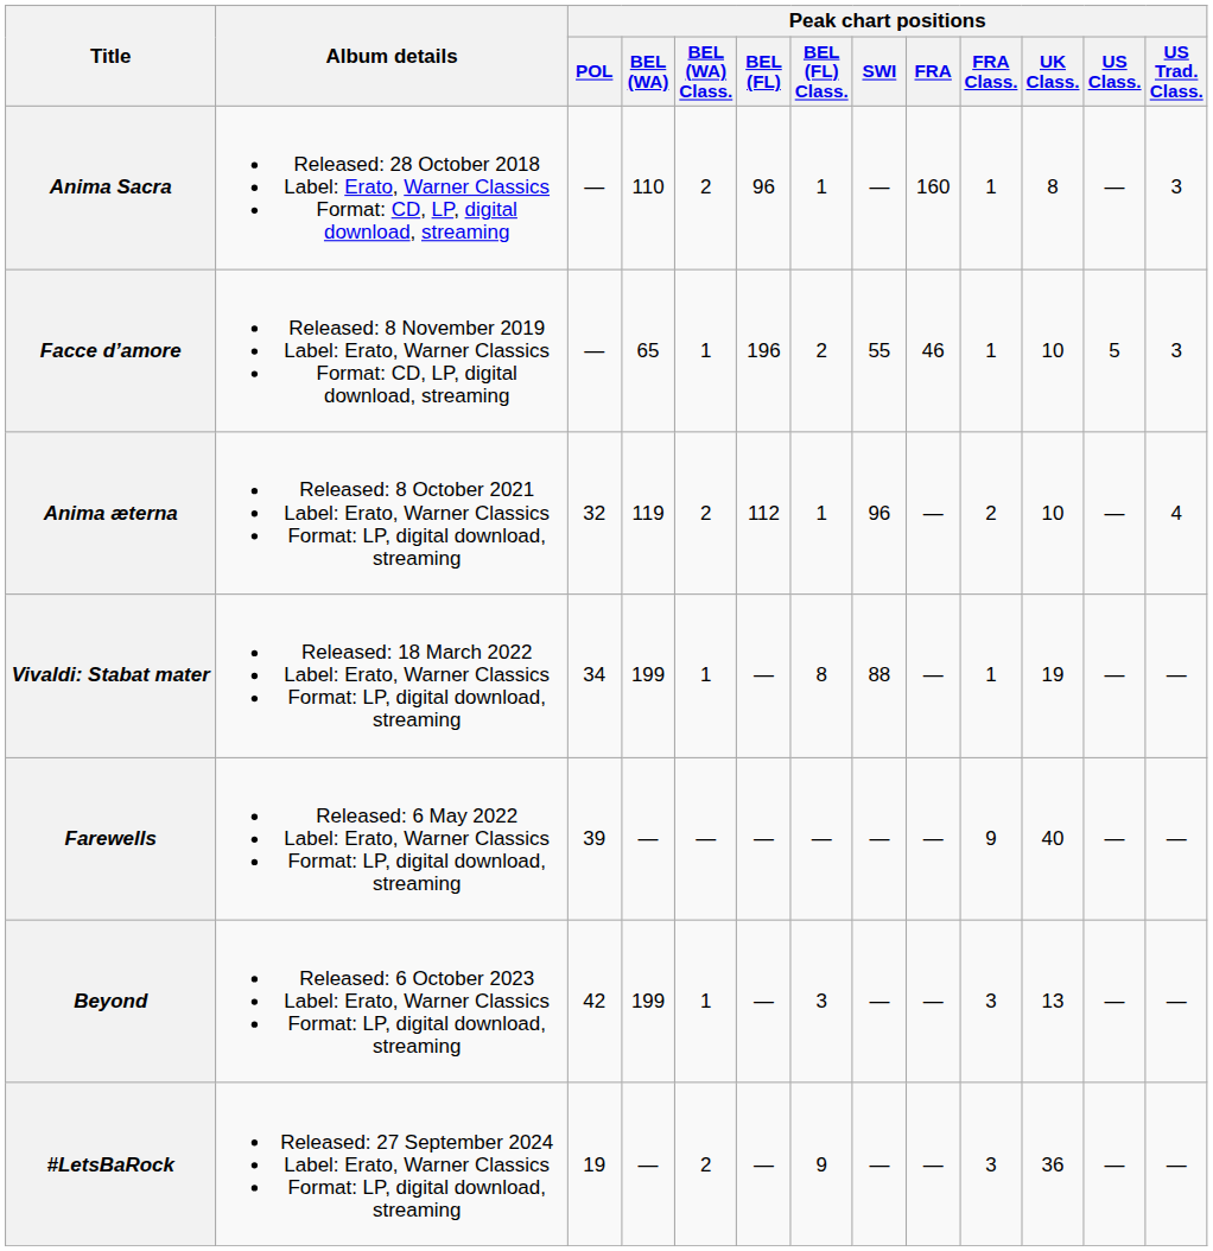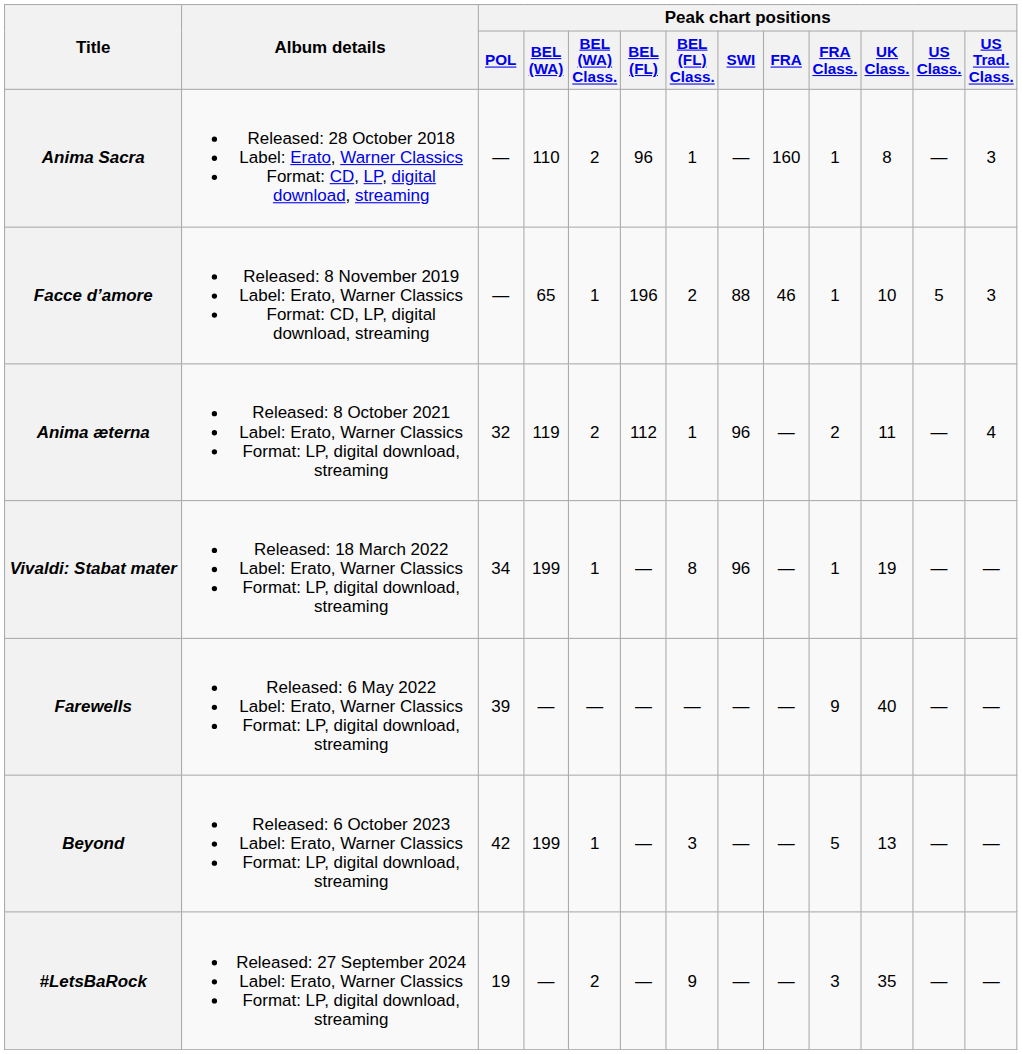 <table class="wikitable plainrowheaders" style="text-align:center;">
 <tr>
 <th scope="col" rowspan="2" style="width:10em;">Title</th>
 <th scope="col" rowspan="2" style="width:17em;">Album details</th>
 <th scope="col" colspan="12">Peak chart positions</th>
 </tr>
 <tr>
 <th scope="col" style="width:2.5em;font-size:90%;"><a href='#'>POL</a><br></th>
 <th scope="col" style="width:2.5em;font-size:90%;"><a href='#'>BEL<br>(WA)</a><br></th>
 <th scope="col" style="width:2.5em;font-size:90%;"><a href='#'>BEL<br>(WA) Class.</a><br></th>
 <th scope="col" style="width:2.5em;font-size:90%;"><a href='#'>BEL<br>(FL)</a><br></th>
 <th scope="col" style="width:2.5em;font-size:90%;"><a href='#'>BEL<br>(FL) Class.</a><br></th>
 <th scope="col" style="width:2.5em;font-size:90%;"><a href='#'>SWI</a><br></th>
 <th scope="col" style="width:2.5em;font-size:90%;"><a href='#'>FRA</a><br></th>
 <th scope="col" style="width:2.5em;font-size:90%;"><a href='#'>FRA Class.</a><br></th>
 <th scope="col" style="width:2.5em;font-size:90%;"><a href='#'>UK Class.</a><br></th>
 <th scope="col" style="width:2.5em;font-size:90%;"><a href='#'>US Class.</a><br></th>
 <th scope="col" style="width:2.5em;font-size:90%;"><a href='#'>US<br>Trad.<br>Class.</a><br></th>
 </tr>
 <tr>
 <th scope="row"><em>Anima Sacra</em></th>
 <td><br><ul><li>Released: 28 October 2018</li><li>Label: <a href='#'>Erato</a>, <a href='#'>Warner Classics</a></li><li>Format: <a href='#'>CD</a>, <a href='#'>LP</a>, <a href='#'>digital download</a>, <a href='#'>streaming</a></li></ul></td>
 <td>—</td>
 <td>110</td>
 <td>2</td>
 <td>96</td>
 <td>1</td>
 <td>—</td>
 <td>160</td>
 <td>1</td>
 <td>8</td>
 <td>—</td>
 <td>3</td>
 </tr>
 <tr>
 <th scope="row"><em>Facce d’amore</em></th>
 <td><br><ul><li>Released: 8 November 2019</li><li>Label: Erato, Warner Classics</li><li>Format: CD, LP, digital download, streaming</li></ul></td>
 <td>—</td>
 <td>65</td>
 <td>1</td>
 <td>196</td>
 <td>2</td>
-<td>55</td>
+<td>88</td>
 <td>46</td>
 <td>1</td>
 <td>10</td>
 <td>5</td>
 <td>3</td>
 </tr>
 <tr>
 <th scope="row"><em>Anima æterna</em></th>
 <td><br><ul><li>Released: 8 October 2021</li><li>Label: Erato, Warner Classics</li><li>Format: LP, digital download, streaming</li></ul></td>
 <td>32</td>
 <td>119</td>
 <td>2</td>
 <td>112</td>
 <td>1</td>
 <td>96</td>
 <td>—</td>
 <td>2</td>
-<td>10</td>
+<td>11</td>
 <td>—</td>
 <td>4</td>
 </tr>
 <tr>
 <th scope="row"><em>Vivaldi: Stabat mater</em></th>
 <td><br><ul><li>Released: 18 March 2022</li><li>Label: Erato, Warner Classics</li><li>Format: LP, digital download, streaming</li></ul></td>
 <td>34</td>
 <td>199</td>
 <td>1</td>
 <td>—</td>
 <td>8</td>
-<td>88</td>
+<td>96</td>
 <td>—</td>
 <td>1</td>
 <td>19</td>
 <td>—</td>
 <td>—</td>
 </tr>
 <tr>
 <th scope="row"><em>Farewells</em></th>
 <td><br><ul><li>Released: 6 May 2022</li><li>Label: Erato, Warner Classics</li><li>Format: LP, digital download, streaming</li></ul></td>
 <td>39</td>
 <td>—</td>
 <td>—</td>
 <td>—</td>
 <td>—</td>
 <td>—</td>
 <td>—</td>
 <td>9</td>
 <td>40</td>
 <td>—</td>
 <td>—</td>
 </tr>
 <tr>
 <th scope="row"><em>Beyond</em></th>
 <td><br><ul><li>Released: 6 October 2023</li><li>Label: Erato, Warner Classics</li><li>Format: LP, digital download, streaming</li></ul></td>
 <td>42</td>
 <td>199</td>
 <td>1</td>
 <td>—</td>
 <td>3</td>
 <td>—</td>
 <td>—</td>
-<td>3</td>
+<td>5</td>
 <td>13</td>
 <td>—</td>
 <td>—</td>
 </tr>
 <tr>
 <th scope="row"><em>#LetsBaRock</em></th>
 <td><br><ul><li>Released: 27 September 2024</li><li>Label: Erato, Warner Classics</li><li>Format: LP, digital download, streaming</li></ul></td>
 <td>19</td>
 <td>—</td>
 <td>2</td>
 <td>—</td>
 <td>9</td>
 <td>—</td>
 <td>—</td>
 <td>3</td>
-<td>36</td>
+<td>35</td>
 <td>—</td>
 <td>—</td>
 </tr>
 </table>
